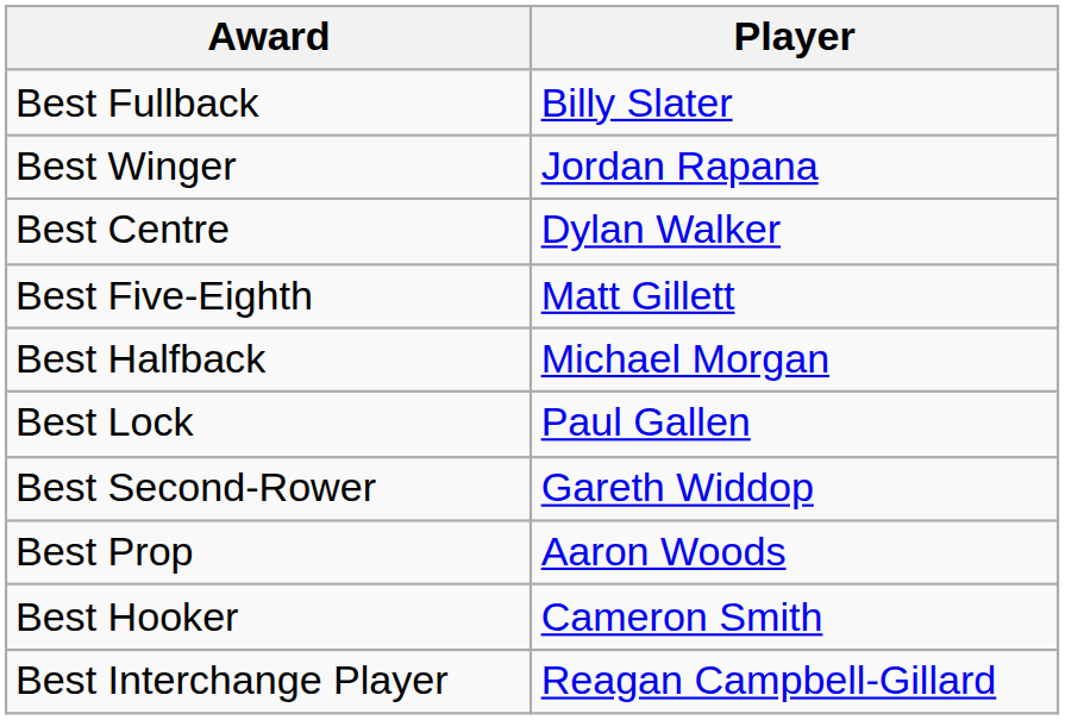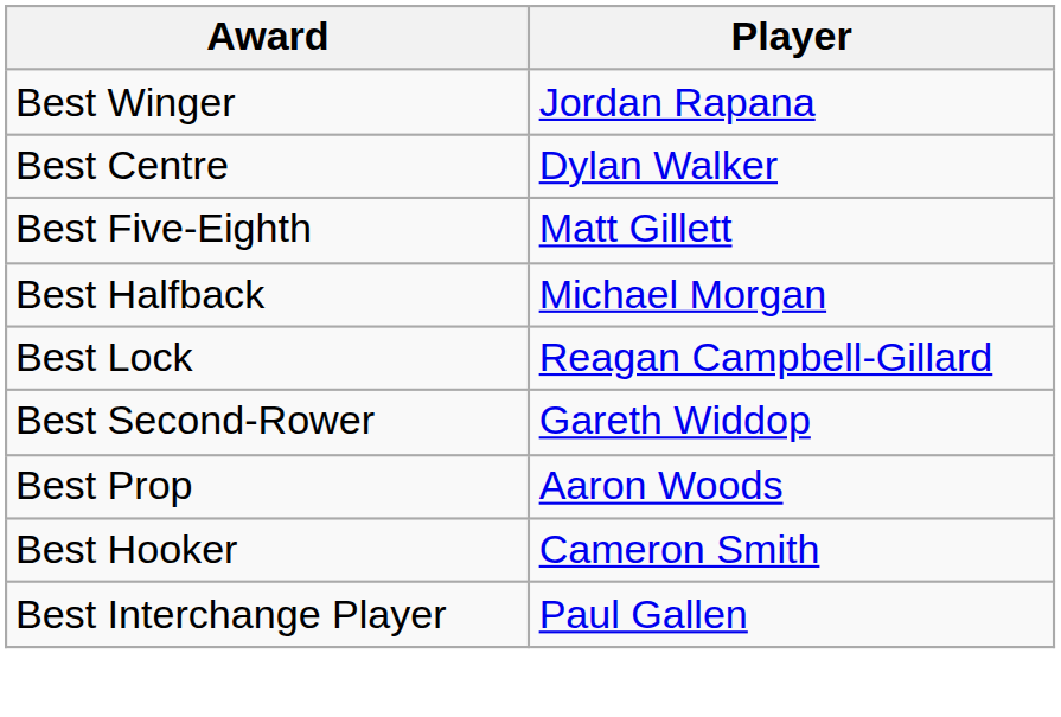 <table class="wikitable">
 <tr>
 <th width=200>Award</th>
 <th width=200 abbr="Player">Player</th>
-</tr>
-<tr>
-<td>Best Fullback</td>
-<td> <a href='#'>Billy Slater</a></td>
 </tr>
 <tr>
 <td>Best Winger</td>
 <td> <a href='#'>Jordan Rapana</a></td>
 </tr>
 <tr>
 <td>Best Centre</td>
 <td> <a href='#'>Dylan Walker</a></td>
 </tr>
 <tr>
 <td>Best Five-Eighth</td>
 <td> <a href='#'>Matt Gillett</a></td>
 </tr>
 <tr>
 <td>Best Halfback</td>
 <td> <a href='#'>Michael Morgan</a></td>
 </tr>
 <tr>
 <td>Best Lock</td>
-<td> <a href='#'>Paul Gallen</a></td>
+<td> <a href='#'>Reagan Campbell-Gillard</a></td>
 </tr>
 <tr>
 <td>Best Second-Rower</td>
 <td> <a href='#'>Gareth Widdop</a></td>
 </tr>
 <tr>
 <td>Best Prop</td>
 <td> <a href='#'>Aaron Woods</a></td>
 </tr>
 <tr>
 <td>Best Hooker</td>
 <td> <a href='#'>Cameron Smith</a></td>
 </tr>
 <tr>
 <td>Best Interchange Player</td>
-<td> <a href='#'>Reagan Campbell-Gillard</a></td>
+<td> <a href='#'>Paul Gallen</a></td>
 </tr>
 </table>
